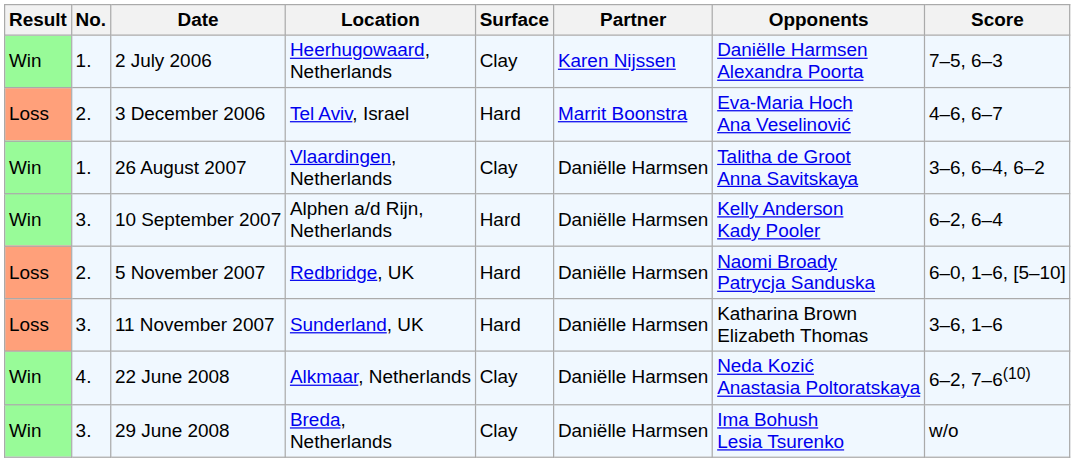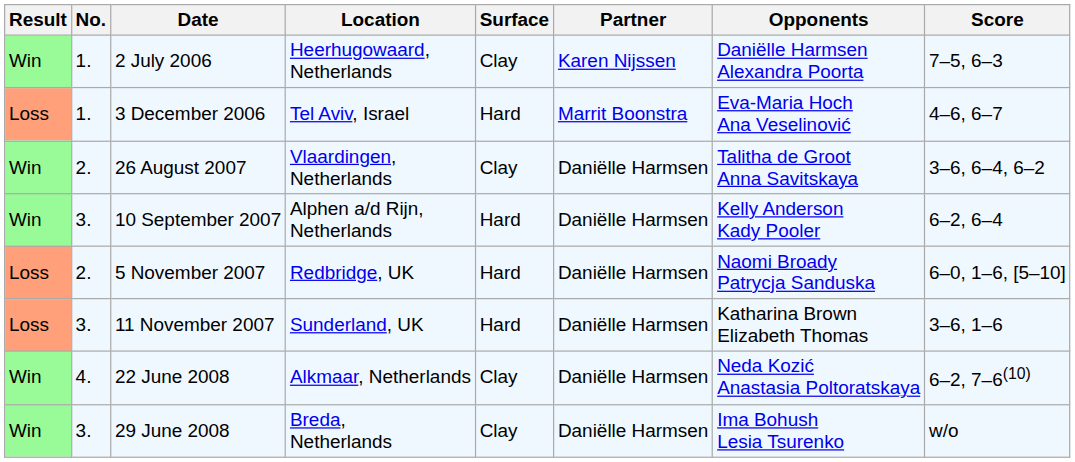 <table class="sortable wikitable" style="font-size:97%;">
 <tr>
 <th>Result</th>
 <th>No.</th>
 <th>Date</th>
 <th>Location</th>
 <th>Surface</th>
 <th>Partner</th>
 <th>Opponents</th>
 <th class=unsortable>Score</th>
 </tr>
 <tr style="background:#f0f8ff;">
 <td style="background:#98fb98;">Win</td>
 <td>1.</td>
 <td>2 July 2006</td>
 <td><a href='#'>Heerhugowaard</a>, <br>Netherlands</td>
 <td>Clay</td>
 <td> <a href='#'>Karen Nijssen</a></td>
 <td> <a href='#'>Daniëlle Harmsen</a> <br>  <a href='#'>Alexandra Poorta</a></td>
 <td>7–5, 6–3</td>
 </tr>
 <tr style="background:#f0f8ff;">
 <td style="background:#ffa07a;">Loss</td>
-<td>2.</td>
+<td>1.</td>
 <td>3 December 2006</td>
 <td><a href='#'>Tel Aviv</a>, Israel</td>
 <td>Hard</td>
 <td> <a href='#'>Marrit Boonstra</a></td>
 <td> <a href='#'>Eva-Maria Hoch</a> <br>  <a href='#'>Ana Veselinović</a></td>
 <td>4–6, 6–7</td>
 </tr>
 <tr style="background:#f0f8ff;">
 <td style="background:#98fb98;">Win</td>
-<td>1.</td>
+<td>2.</td>
 <td>26 August 2007</td>
 <td><a href='#'>Vlaardingen</a>, <br>Netherlands</td>
 <td>Clay</td>
 <td> Daniëlle Harmsen</td>
 <td> <a href='#'>Talitha de Groot</a> <br>  <a href='#'>Anna Savitskaya</a></td>
 <td>3–6, 6–4, 6–2</td>
 </tr>
 <tr style="background:#f0f8ff;">
 <td style="background:#98fb98;">Win</td>
 <td>3.</td>
 <td>10 September 2007</td>
 <td>Alphen a/d Rijn, <br>Netherlands</td>
 <td>Hard</td>
 <td> Daniëlle Harmsen</td>
 <td> <a href='#'>Kelly Anderson</a> <br>  <a href='#'>Kady Pooler</a></td>
 <td>6–2, 6–4</td>
 </tr>
 <tr style="background:#f0f8ff;">
 <td style="background:#ffa07a;">Loss</td>
 <td>2.</td>
 <td>5 November 2007</td>
 <td><a href='#'>Redbridge</a>, UK</td>
 <td>Hard</td>
 <td> Daniëlle Harmsen</td>
 <td> <a href='#'>Naomi Broady</a> <br>  <a href='#'>Patrycja Sanduska</a></td>
 <td>6–0, 1–6, [5–10]</td>
 </tr>
 <tr style="background:#f0f8ff;">
 <td style="background:#ffa07a;">Loss</td>
 <td>3.</td>
 <td>11 November 2007</td>
 <td><a href='#'>Sunderland</a>, UK</td>
 <td>Hard</td>
 <td> Daniëlle Harmsen</td>
 <td> Katharina Brown <br>  Elizabeth Thomas</td>
 <td>3–6, 1–6</td>
 </tr>
 <tr style="background:#f0f8ff;">
 <td style="background:#98fb98;">Win</td>
 <td>4.</td>
 <td>22 June 2008</td>
 <td><a href='#'>Alkmaar</a>, Netherlands</td>
 <td>Clay</td>
 <td> Daniëlle Harmsen</td>
 <td> <a href='#'>Neda Kozić</a> <br>  <a href='#'>Anastasia Poltoratskaya</a></td>
 <td>6–2, 7–6<sup>(10)</sup></td>
 </tr>
 <tr style="background:#f0f8ff;">
 <td style="background:#98fb98;">Win</td>
 <td>3.</td>
 <td>29 June 2008</td>
 <td><a href='#'>Breda</a>, <br>Netherlands</td>
 <td>Clay</td>
 <td> Daniëlle Harmsen</td>
 <td> <a href='#'>Ima Bohush</a> <br>  <a href='#'>Lesia Tsurenko</a></td>
 <td>w/o</td>
 </tr>
 </table>
